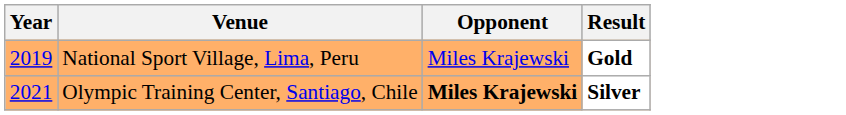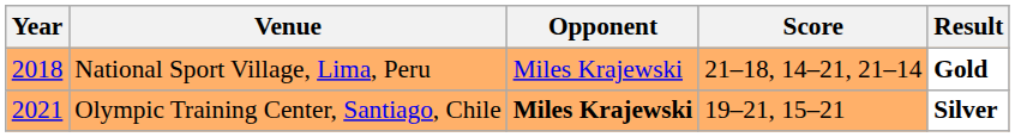 <table class="sortable wikitable" style="font-size: 90%;">
 <tr>
 <th>Year</th>
 <th>Venue</th>
 <th>Opponent</th>
+<th>Score</th>
 <th>Result</th>
 </tr>
 <tr style="background:#FFB069">
-<td align="center"><a href='#'>2019</a></td>
+<td align="center"><a href='#'>2018</a></td>
 <td align="left">National Sport Village, <a href='#'>Lima</a>, Peru</td>
 <td align="left"> <a href='#'>Miles Krajewski</a></td>
+<td align="left">21–18, 14–21, 21–14</td>
 <td style="text-align:left; background:white"> <strong>Gold</strong></td>
 </tr>
 <tr style="background:#FFB069">
 <td align="center"><a href='#'>2021</a></td>
 <td align="left">Olympic Training Center, <a href='#'>Santiago</a>, Chile</td>
 <td align="left"><strong> Miles Krajewski</strong></td>
+<td align="left">19–21, 15–21</td>
 <td style="text-align:left; background:white"> <strong>Silver</strong></td>
 </tr>
 </table>
